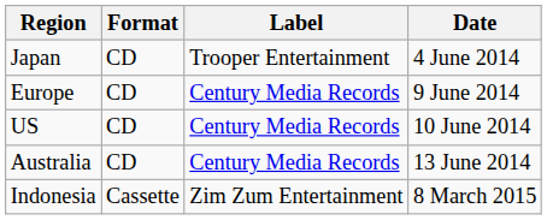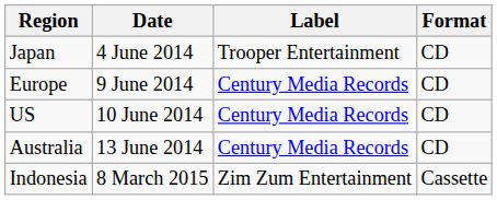 <table class="wikitable">
 <tr>
 <th>Region</th>
+<th>Date</th>
+<th>Label</th>
 <th>Format</th>
-<th>Label</th>
-<th>Date</th>
 </tr>
 <tr>
 <td>Japan</td>
+<td>4 June 2014</td>
+<td>Trooper Entertainment</td>
 <td>CD</td>
-<td>Trooper Entertainment</td>
-<td>4 June 2014</td>
 </tr>
 <tr>
 <td>Europe</td>
+<td>9 June 2014</td>
+<td><a href='#'>Century Media Records</a></td>
 <td>CD</td>
-<td><a href='#'>Century Media Records</a></td>
-<td>9 June 2014</td>
 </tr>
 <tr>
 <td>US</td>
+<td>10 June 2014</td>
+<td><a href='#'>Century Media Records</a></td>
 <td>CD</td>
-<td><a href='#'>Century Media Records</a></td>
-<td>10 June 2014</td>
 </tr>
 <tr>
 <td>Australia</td>
+<td>13 June 2014</td>
+<td><a href='#'>Century Media Records</a></td>
 <td>CD</td>
-<td><a href='#'>Century Media Records</a></td>
-<td>13 June 2014</td>
 </tr>
 <tr>
 <td>Indonesia</td>
+<td>8 March 2015</td>
+<td>Zim Zum Entertainment</td>
 <td>Cassette</td>
-<td>Zim Zum Entertainment</td>
-<td>8 March 2015</td>
 </tr>
 </table>
